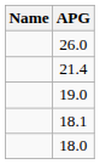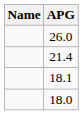 <table class=wikitable>
 <tr>
 <th>Name</th>
 <th>APG</th>
 </tr>
 <tr>
 <td></td>
 <td align=center>26.0</td>
 </tr>
 <tr>
 <td></td>
 <td align=center>21.4</td>
 </tr>
 <tr>
 <td></td>
-<td align=center>19.0</td>
-</tr>
-<tr>
-<td></td>
 <td align=center>18.1</td>
 </tr>
 <tr>
 <td></td>
 <td align=center>18.0</td>
 </tr>
 </table>
